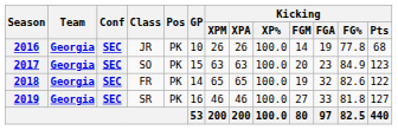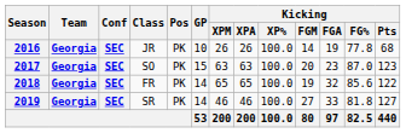 <table class="wikitable" style="text-align:center;">
 <tr>
 <th rowspan="2">Season</th>
 <th rowspan="2">Team</th>
 <th rowspan="2">Conf</th>
 <th rowspan="2">Class</th>
 <th rowspan="2">Pos</th>
 <th rowspan="2">GP</th>
 <th colspan="7">Kicking</th>
 </tr>
 <tr>
 <th>XPM</th>
 <th>XPA</th>
 <th>XP%</th>
 <th>FGM</th>
 <th>FGA</th>
 <th>FG%</th>
 <th>Pts</th>
 </tr>
 <tr>
 <th><a href='#'>2016</a></th>
 <th><a href='#'>Georgia</a></th>
 <th><a href='#'>SEC</a></th>
 <td>JR</td>
 <td>PK</td>
 <td>10</td>
 <td>26</td>
 <td>26</td>
 <td>100.0</td>
 <td>14</td>
 <td>19</td>
 <td>77.8</td>
 <td>68</td>
 </tr>
 <tr>
 <th><a href='#'>2017</a></th>
 <th><a href='#'>Georgia</a></th>
 <th><a href='#'>SEC</a></th>
 <td>SO</td>
 <td>PK</td>
 <td>15</td>
 <td>63</td>
 <td>63</td>
 <td>100.0</td>
 <td>20</td>
 <td>23</td>
-<td>84.9</td>
+<td>87.0</td>
 <td>123</td>
 </tr>
 <tr>
 <th><a href='#'>2018</a></th>
 <th><a href='#'>Georgia</a></th>
 <th><a href='#'>SEC</a></th>
 <td>FR</td>
 <td>PK</td>
 <td>14</td>
 <td>65</td>
 <td>65</td>
 <td>100.0</td>
 <td>19</td>
 <td>32</td>
-<td>82.6</td>
+<td>85.6</td>
 <td>122</td>
 </tr>
 <tr>
 <th><a href='#'>2019</a></th>
 <th><a href='#'>Georgia</a></th>
 <th><a href='#'>SEC</a></th>
 <td>SR</td>
 <td>PK</td>
-<td>16</td>
+<td>14</td>
 <td>46</td>
 <td>46</td>
 <td>100.0</td>
 <td>27</td>
 <td>33</td>
 <td>81.8</td>
 <td>127</td>
 </tr>
 <tr>
 <th colspan="5"></th>
 <th>53</th>
 <th>200</th>
 <th>200</th>
 <th>100.0</th>
 <th>80</th>
 <th>97</th>
 <th>82.5</th>
 <th>440</th>
 </tr>
 </table>
